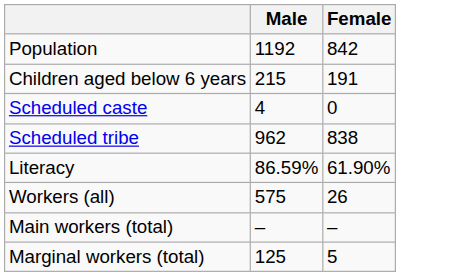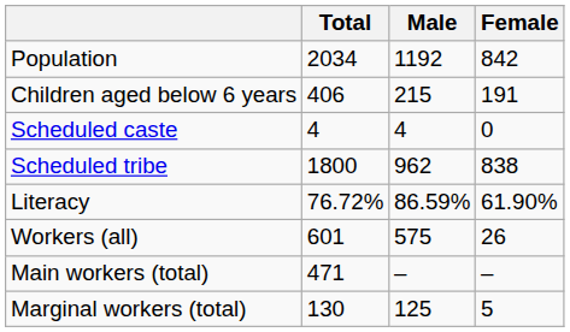 <table class="wikitable sortable">
 <tr>
 <th></th>
+<th>Total</th>
 <th>Male</th>
 <th>Female</th>
 </tr>
 <tr>
 <td>Population</td>
+<td>2034</td>
 <td>1192</td>
 <td>842</td>
 </tr>
 <tr>
 <td>Children aged below 6 years</td>
+<td>406</td>
 <td>215</td>
 <td>191</td>
 </tr>
 <tr>
 <td><a href='#'>Scheduled caste</a></td>
 <td>4</td>
+<td>4</td>
 <td>0</td>
 </tr>
 <tr>
 <td><a href='#'>Scheduled tribe</a></td>
+<td>1800</td>
 <td>962</td>
 <td>838</td>
 </tr>
 <tr>
 <td>Literacy</td>
+<td>76.72%</td>
 <td>86.59%</td>
 <td>61.90%</td>
 </tr>
 <tr>
 <td>Workers (all)</td>
+<td>601</td>
 <td>575</td>
 <td>26</td>
 </tr>
 <tr>
 <td>Main workers (total)</td>
+<td>471</td>
 <td>–</td>
 <td>–</td>
 </tr>
 <tr>
 <td>Marginal workers (total)</td>
+<td>130</td>
 <td>125</td>
 <td>5</td>
 </tr>
 </table>
